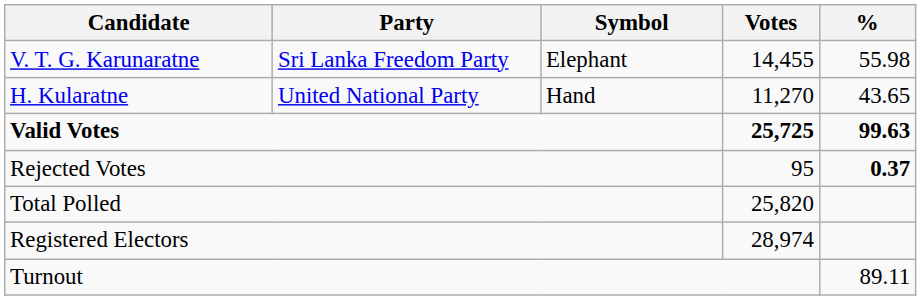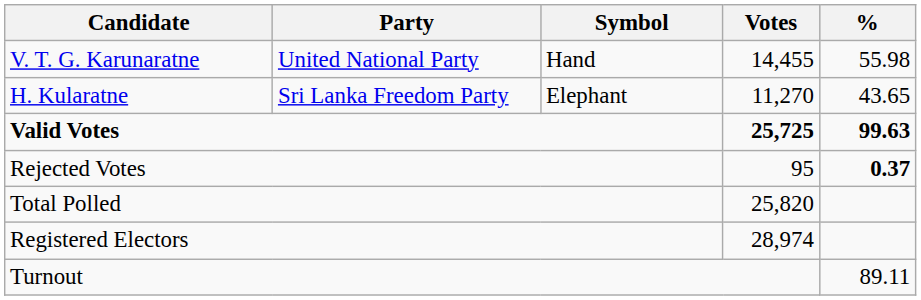 <table class="wikitable" border="1" style="text-align:right;">
 <tr>
 <th align=left width="180">Candidate</th>
 <th align=left width="180">Party</th>
 <th align=left width="120">Symbol</th>
 <th align=left width="60">Votes</th>
 <th align=left width="60">%</th>
 </tr>
 <tr>
 <td align=left><a href='#'>V. T. G. Karunaratne</a></td>
-<td align=left><a href='#'>Sri Lanka Freedom Party</a></td>
-<td align=left>Elephant</td>
+<td align=left><a href='#'>United National Party</a></td>
+<td align=left>Hand</td>
 <td>14,455</td>
 <td>55.98</td>
 </tr>
 <tr>
 <td align=left><a href='#'>H. Kularatne</a></td>
-<td align=left><a href='#'>United National Party</a></td>
-<td align=left>Hand</td>
+<td align=left><a href='#'>Sri Lanka Freedom Party</a></td>
+<td align=left>Elephant</td>
 <td>11,270</td>
 <td>43.65</td>
 </tr>
 <tr>
 <td align=left colspan=3><strong>Valid Votes</strong></td>
 <td><strong>25,725</strong></td>
 <td><strong>99.63</strong></td>
 </tr>
 <tr>
 <td align=left colspan=3>Rejected Votes</td>
 <td>95</td>
 <td><strong>0.37</strong></td>
 </tr>
 <tr>
 <td align=left colspan=3>Total Polled</td>
 <td>25,820</td>
 <td></td>
 </tr>
 <tr>
 <td align=left colspan=3>Registered Electors</td>
 <td>28,974</td>
 <td></td>
 </tr>
 <tr>
 <td align=left colspan=4>Turnout</td>
 <td>89.11</td>
 </tr>
 </table>
